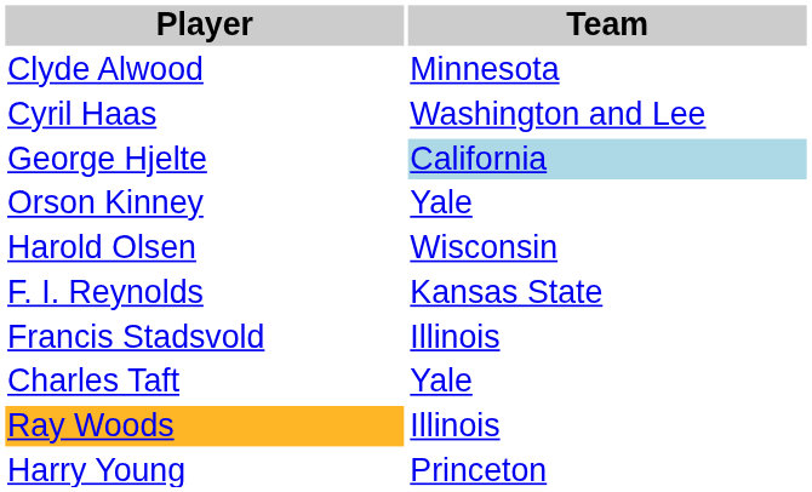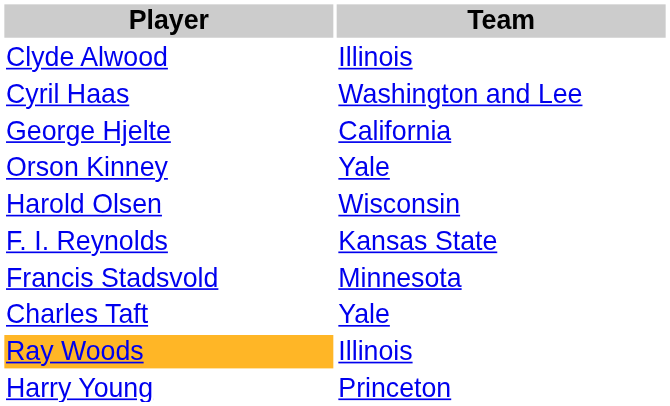 <table style="width:400px" "border:'1' 'solid' 'gray'">
 <tr>
 <th style="background:#CCCCCC;width:50%">Player</th>
 <th style="background:#CCCCCC;width:50%">Team</th>
 </tr>
 <tr>
 <td><a href='#'>Clyde Alwood</a></td>
-<td><a href='#'>Minnesota</a></td>
+<td><a href='#'>Illinois</a></td>
 </tr>
 <tr>
 <td><a href='#'>Cyril Haas</a></td>
 <td><a href='#'>Washington and Lee</a></td>
 </tr>
 <tr>
 <td><a href='#'>George Hjelte</a></td>
-<td style="background: lightblue;"><a href='#'>California</a></td>
+<td><a href='#'>California</a></td>
 </tr>
 <tr>
 <td><a href='#'>Orson Kinney</a></td>
 <td><a href='#'>Yale</a></td>
 </tr>
 <tr>
 <td><a href='#'>Harold Olsen</a></td>
 <td><a href='#'>Wisconsin</a></td>
 </tr>
 <tr>
 <td><a href='#'>F. I. Reynolds</a></td>
 <td><a href='#'>Kansas State</a></td>
 </tr>
 <tr>
 <td><a href='#'>Francis Stadsvold</a></td>
-<td><a href='#'>Illinois</a></td>
+<td><a href='#'>Minnesota</a></td>
 </tr>
 <tr>
 <td><a href='#'>Charles Taft</a></td>
 <td><a href='#'>Yale</a></td>
 </tr>
 <tr>
 <td style="background-color:#ffb626"><a href='#'>Ray Woods</a></td>
 <td><a href='#'>Illinois</a></td>
 </tr>
 <tr>
 <td><a href='#'>Harry Young</a></td>
 <td><a href='#'>Princeton</a></td>
 </tr>
 </table>
